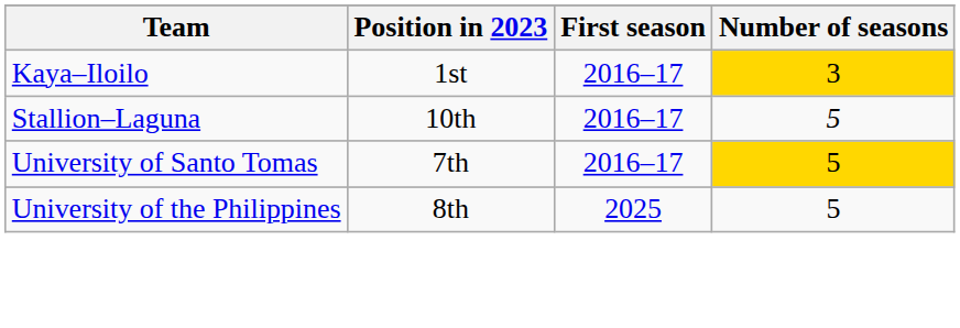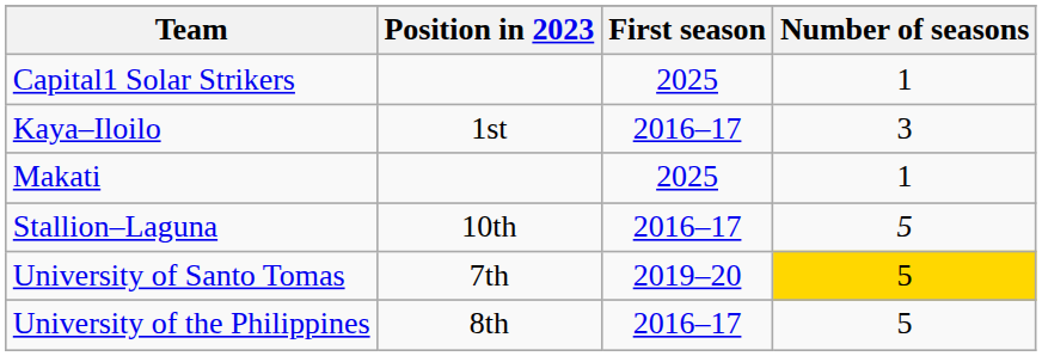 <table class="wikitable sortable" style="text-align:center;">
 <tr>
 </tr>
 <tr>
 <th>Team</th>
 <th>Position in <a href='#'>2023</a></th>
 <th>First season</th>
 <th>Number of seasons</th>
 </tr>
 <tr>
+<td style="text-align:left;"><a href='#'>Capital1 Solar Strikers</a></td>
+<td></td>
+<td><a href='#'>2025</a></td>
+<td>1</td>
+</tr>
+<tr>
 <td style="text-align:left;"><a href='#'>Kaya–Iloilo</a></td>
 <td>1st</td>
 <td><a href='#'>2016–17</a></td>
-<td style="background: gold;">3</td>
+<td>3</td>
+</tr>
+<tr>
+<td style="text-align:left;"><a href='#'>Makati</a></td>
+<td></td>
+<td><a href='#'>2025</a></td>
+<td>1</td>
 </tr>
 <tr>
 <td style="text-align:left;"><a href='#'>Stallion–Laguna</a></td>
 <td>10th</td>
 <td><a href='#'>2016–17</a></td>
 <td><em>5</em></td>
 </tr>
 <tr>
 <td style="text-align:left;"><a href='#'>University of Santo Tomas</a></td>
 <td>7th</td>
-<td><a href='#'>2016–17</a></td>
+<td><a href='#'>2019–20</a></td>
 <td style="background: gold;">5</td>
 </tr>
 <tr>
 <td style="text-align:left;"><a href='#'>University of the Philippines</a></td>
 <td>8th</td>
-<td><a href='#'>2025</a></td>
+<td><a href='#'>2016–17</a></td>
 <td>5</td>
 </tr>
 </table>
